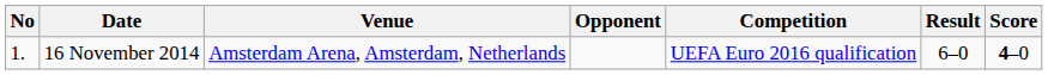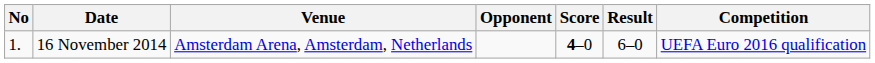 <table class="wikitable">
 <tr>
 <th>No</th>
 <th>Date</th>
 <th>Venue</th>
 <th>Opponent</th>
+<th>Score</th>
+<th>Result</th>
 <th>Competition</th>
-<th>Result</th>
-<th>Score</th>
 </tr>
 <tr>
 <td>1.</td>
 <td>16 November 2014</td>
 <td><a href='#'>Amsterdam Arena</a>, <a href='#'>Amsterdam</a>, <a href='#'>Netherlands</a></td>
 <td></td>
+<td align=center><strong>4</strong>–0</td>
+<td align=center>6–0</td>
 <td><a href='#'>UEFA Euro 2016 qualification</a></td>
-<td align=center>6–0</td>
-<td align=center><strong>4</strong>–0</td>
 </tr>
 </table>
